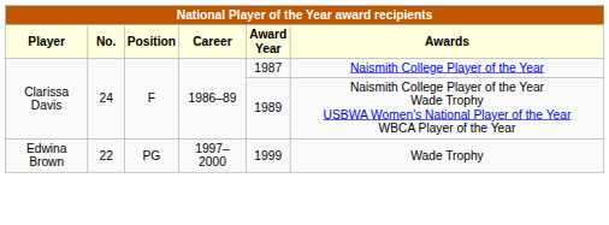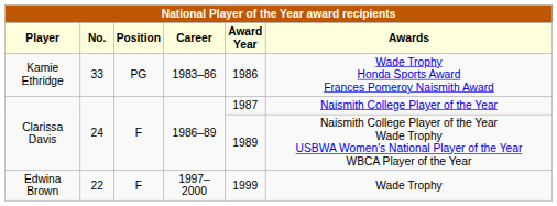 <table class="wikitable" style="text-align:center">
 <tr>
 <td colspan="6" style= "background: #BF5700; color:white"><strong>National Player of the Year award recipients</strong></td>
 </tr>
 <tr>
 <th style="width:100px; background: #ffffdd;">Player</th>
 <th style="width:40px; background: #ffffdd;">No.</th>
 <th style="width:60px; background: #ffffdd;">Position</th>
 <th style="width:80px; background: #ffffdd;">Career</th>
 <th style="width:50px; background: #ffffdd;">Award Year</th>
 <th style="width:400px; background: #ffffdd;">Awards</th>
+</tr>
+<tr>
+<td>Kamie Ethridge</td>
+<td>33</td>
+<td>PG</td>
+<td>1983–86</td>
+<td>1986</td>
+<td><a href='#'>Wade Trophy</a><br><a href='#'>Honda Sports Award</a><br><a href='#'>Frances Pomeroy Naismith Award</a></td>
 </tr>
 <tr>
 <td rowspan=2>Clarissa Davis</td>
 <td rowspan=2>24</td>
 <td rowspan=2>F</td>
 <td rowspan=2>1986–89</td>
 <td>1987</td>
 <td><a href='#'>Naismith College Player of the Year</a></td>
 </tr>
 <tr>
 <td>1989</td>
 <td>Naismith College Player of the Year<br>Wade Trophy<br><a href='#'>USBWA Women's National Player of the Year</a><br>WBCA Player of the Year</td>
 </tr>
 <tr>
 <td>Edwina Brown</td>
 <td>22</td>
-<td>PG</td>
+<td>F</td>
 <td>1997–2000</td>
 <td>1999</td>
 <td>Wade Trophy</td>
 </tr>
 </table>
